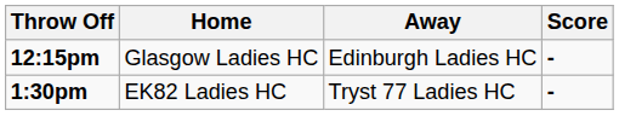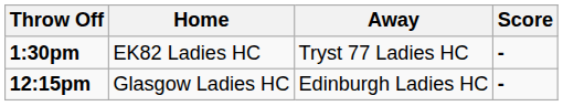 <table class="wikitable">
 <tr>
 <th><strong>Throw Off</strong></th>
 <th><strong>Home</strong></th>
 <th><strong>Away</strong></th>
 <th><strong>Score</strong></th>
 </tr>
 <tr>
+<td><strong>1:30pm</strong></td>
+<td>EK82 Ladies HC</td>
+<td>Tryst 77 Ladies HC</td>
+<td><strong>-</strong></td>
+</tr>
+<tr>
 <td><strong>12:15pm</strong></td>
 <td>Glasgow Ladies HC</td>
 <td>Edinburgh Ladies HC</td>
 <td><strong>-</strong></td>
 </tr>
-<tr>
-<td><strong>1:30pm</strong></td>
-<td>EK82 Ladies HC</td>
-<td>Tryst 77 Ladies HC</td>
-<td><strong>-</strong></td>
-</tr>
 </table>
